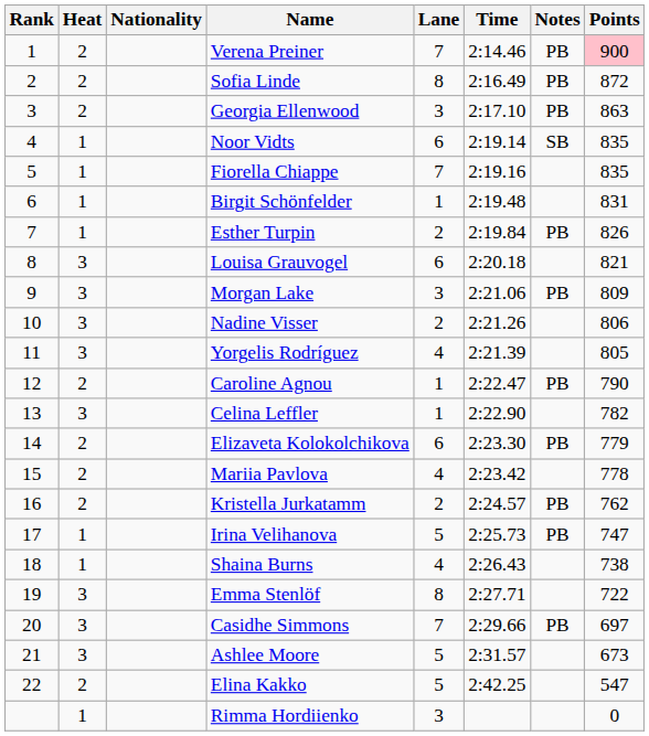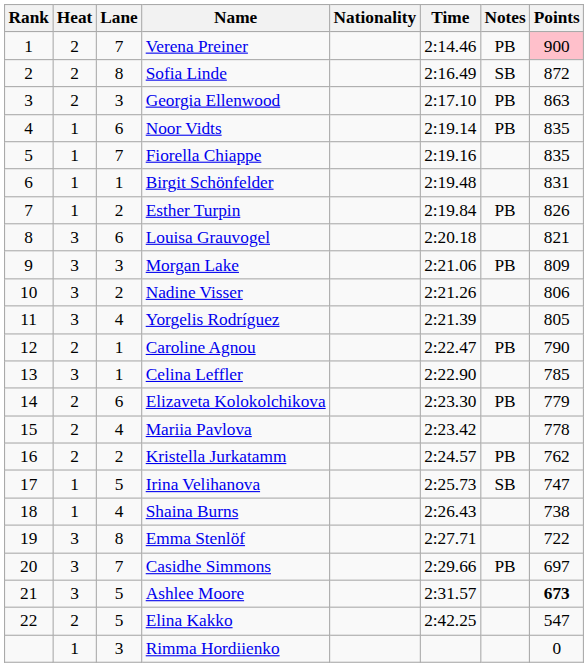 <table class="wikitable sortable" style="text-align:center">
 <tr>
 <th>Rank</th>
 <th>Heat</th>
+<th>Lane</th>
+<th>Name</th>
 <th>Nationality</th>
-<th>Name</th>
-<th>Lane</th>
 <th>Time</th>
 <th>Notes</th>
 <th>Points</th>
 </tr>
 <tr>
 <td>1</td>
 <td>2</td>
+<td>7</td>
+<td align=left><a href='#'>Verena Preiner</a></td>
 <td align=left></td>
-<td align=left><a href='#'>Verena Preiner</a></td>
-<td>7</td>
 <td>2:14.46</td>
 <td>PB</td>
 <td style="background: pink;">900</td>
 </tr>
 <tr>
 <td>2</td>
 <td>2</td>
+<td>8</td>
+<td align=left><a href='#'>Sofia Linde</a></td>
 <td align=left></td>
-<td align=left><a href='#'>Sofia Linde</a></td>
-<td>8</td>
 <td>2:16.49</td>
-<td>PB</td>
+<td>SB</td>
 <td>872</td>
 </tr>
 <tr>
 <td>3</td>
 <td>2</td>
+<td>3</td>
+<td align=left><a href='#'>Georgia Ellenwood</a></td>
 <td align=left></td>
-<td align=left><a href='#'>Georgia Ellenwood</a></td>
-<td>3</td>
 <td>2:17.10</td>
 <td>PB</td>
 <td>863</td>
 </tr>
 <tr>
 <td>4</td>
 <td>1</td>
+<td>6</td>
+<td align=left><a href='#'>Noor Vidts</a></td>
 <td align=left></td>
-<td align=left><a href='#'>Noor Vidts</a></td>
-<td>6</td>
 <td>2:19.14</td>
-<td>SB</td>
+<td>PB</td>
 <td>835</td>
 </tr>
 <tr>
 <td>5</td>
 <td>1</td>
+<td>7</td>
+<td align=left><a href='#'>Fiorella Chiappe</a></td>
 <td align=left></td>
-<td align=left><a href='#'>Fiorella Chiappe</a></td>
-<td>7</td>
 <td>2:19.16</td>
 <td></td>
 <td>835</td>
 </tr>
 <tr>
 <td>6</td>
 <td>1</td>
+<td>1</td>
+<td align=left><a href='#'>Birgit Schönfelder</a></td>
 <td align=left></td>
-<td align=left><a href='#'>Birgit Schönfelder</a></td>
-<td>1</td>
 <td>2:19.48</td>
 <td></td>
 <td>831</td>
 </tr>
 <tr>
 <td>7</td>
 <td>1</td>
+<td>2</td>
+<td align=left><a href='#'>Esther Turpin</a></td>
 <td align=left></td>
-<td align=left><a href='#'>Esther Turpin</a></td>
-<td>2</td>
 <td>2:19.84</td>
 <td>PB</td>
 <td>826</td>
 </tr>
 <tr>
 <td>8</td>
 <td>3</td>
+<td>6</td>
+<td align=left><a href='#'>Louisa Grauvogel</a></td>
 <td align=left></td>
-<td align=left><a href='#'>Louisa Grauvogel</a></td>
-<td>6</td>
 <td>2:20.18</td>
 <td></td>
 <td>821</td>
 </tr>
 <tr>
 <td>9</td>
 <td>3</td>
+<td>3</td>
+<td align=left><a href='#'>Morgan Lake</a></td>
 <td align=left></td>
-<td align=left><a href='#'>Morgan Lake</a></td>
-<td>3</td>
 <td>2:21.06</td>
 <td>PB</td>
 <td>809</td>
 </tr>
 <tr>
 <td>10</td>
 <td>3</td>
+<td>2</td>
+<td align=left><a href='#'>Nadine Visser</a></td>
 <td align=left></td>
-<td align=left><a href='#'>Nadine Visser</a></td>
-<td>2</td>
 <td>2:21.26</td>
 <td></td>
 <td>806</td>
 </tr>
 <tr>
 <td>11</td>
 <td>3</td>
+<td>4</td>
+<td align=left><a href='#'>Yorgelis Rodríguez</a></td>
 <td align=left></td>
-<td align=left><a href='#'>Yorgelis Rodríguez</a></td>
-<td>4</td>
 <td>2:21.39</td>
 <td></td>
 <td>805</td>
 </tr>
 <tr>
 <td>12</td>
 <td>2</td>
+<td>1</td>
+<td align=left><a href='#'>Caroline Agnou</a></td>
 <td align=left></td>
-<td align=left><a href='#'>Caroline Agnou</a></td>
-<td>1</td>
 <td>2:22.47</td>
 <td>PB</td>
 <td>790</td>
 </tr>
 <tr>
 <td>13</td>
 <td>3</td>
+<td>1</td>
+<td align=left><a href='#'>Celina Leffler</a></td>
 <td align=left></td>
-<td align=left><a href='#'>Celina Leffler</a></td>
-<td>1</td>
 <td>2:22.90</td>
 <td></td>
-<td>782</td>
+<td>785</td>
 </tr>
 <tr>
 <td>14</td>
 <td>2</td>
+<td>6</td>
+<td align=left><a href='#'>Elizaveta Kolokolchikova</a></td>
 <td align=left></td>
-<td align=left><a href='#'>Elizaveta Kolokolchikova</a></td>
-<td>6</td>
 <td>2:23.30</td>
 <td>PB</td>
 <td>779</td>
 </tr>
 <tr>
 <td>15</td>
 <td>2</td>
+<td>4</td>
+<td align=left><a href='#'>Mariia Pavlova</a></td>
 <td align=left></td>
-<td align=left><a href='#'>Mariia Pavlova</a></td>
-<td>4</td>
 <td>2:23.42</td>
 <td></td>
 <td>778</td>
 </tr>
 <tr>
 <td>16</td>
 <td>2</td>
+<td>2</td>
+<td align=left><a href='#'>Kristella Jurkatamm</a></td>
 <td align=left></td>
-<td align=left><a href='#'>Kristella Jurkatamm</a></td>
-<td>2</td>
 <td>2:24.57</td>
 <td>PB</td>
 <td>762</td>
 </tr>
 <tr>
 <td>17</td>
 <td>1</td>
+<td>5</td>
+<td align=left><a href='#'>Irina Velihanova</a></td>
 <td align=left></td>
-<td align=left><a href='#'>Irina Velihanova</a></td>
-<td>5</td>
 <td>2:25.73</td>
-<td>PB</td>
+<td>SB</td>
 <td>747</td>
 </tr>
 <tr>
 <td>18</td>
 <td>1</td>
+<td>4</td>
+<td align=left><a href='#'>Shaina Burns</a></td>
 <td align=left></td>
-<td align=left><a href='#'>Shaina Burns</a></td>
-<td>4</td>
 <td>2:26.43</td>
 <td></td>
 <td>738</td>
 </tr>
 <tr>
 <td>19</td>
 <td>3</td>
+<td>8</td>
+<td align=left><a href='#'>Emma Stenlöf</a></td>
 <td align=left></td>
-<td align=left><a href='#'>Emma Stenlöf</a></td>
-<td>8</td>
 <td>2:27.71</td>
 <td></td>
 <td>722</td>
 </tr>
 <tr>
 <td>20</td>
 <td>3</td>
+<td>7</td>
+<td align=left><a href='#'>Casidhe Simmons</a></td>
 <td align=left></td>
-<td align=left><a href='#'>Casidhe Simmons</a></td>
-<td>7</td>
 <td>2:29.66</td>
 <td>PB</td>
 <td>697</td>
 </tr>
 <tr>
 <td>21</td>
 <td>3</td>
+<td>5</td>
+<td align=left><a href='#'>Ashlee Moore</a></td>
 <td align=left></td>
-<td align=left><a href='#'>Ashlee Moore</a></td>
-<td>5</td>
 <td>2:31.57</td>
 <td></td>
-<td>673</td>
+<td><strong>673</strong></td>
 </tr>
 <tr>
 <td>22</td>
 <td>2</td>
+<td>5</td>
+<td align=left><a href='#'>Elina Kakko</a></td>
 <td align=left></td>
-<td align=left><a href='#'>Elina Kakko</a></td>
-<td>5</td>
 <td>2:42.25</td>
 <td></td>
 <td>547</td>
 </tr>
 <tr>
 <td></td>
 <td>1</td>
+<td>3</td>
+<td align=left><a href='#'>Rimma Hordiienko</a></td>
 <td align=left></td>
-<td align=left><a href='#'>Rimma Hordiienko</a></td>
-<td>3</td>
 <td></td>
 <td></td>
 <td>0</td>
 </tr>
 </table>
